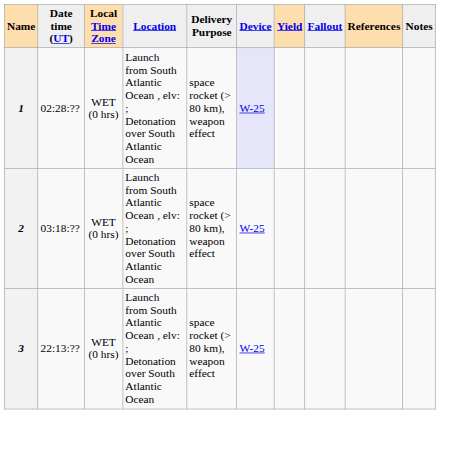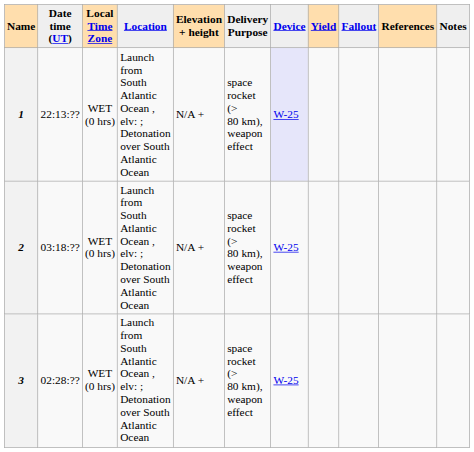 <table class="wikitable sortable">
 <tr>
 <th style="background:#ffdead;">Name </th>
 <th style="background:#efefef;">Date time (<a href='#'>UT</a>)</th>
 <th style="background:#ffdead;">Local <a href='#'>Time Zone</a></th>
 <th style="background:#efefef;"><a href='#'>Location</a></th>
+<th style="background:#ffdead;">Elevation + height </th>
 <th style="background:#efefef;">Delivery <br>Purpose </th>
 <th style="background:#efefef;"><a href='#'>Device</a></th>
 <th style="background:#ffdead;"><a href='#'>Yield</a></th>
 <th style="background:#efefef;" class="unsortable"><a href='#'>Fallout</a></th>
 <th style="background:#ffdead;" class="unsortable">References</th>
 <th style="background:#efefef;" class="unsortable">Notes</th>
 </tr>
 <tr>
 <th><em>1</em></th>
-<td> 02:28:??</td>
+<td> 22:13:??</td>
 <td style="text-align:center;">WET (0 hrs)<br></td>
 <td>Launch from South Atlantic Ocean , elv: ;<br>Detonation over South Atlantic Ocean </td>
+<td>N/A + </td>
 <td>space rocket (> 80 km),<br>weapon effect</td>
 <td style="background: lavender;"><a href='#'>W-25</a></td>
 <td style="text-align:center;"></td>
 <td></td>
 <td></td>
 <td></td>
 </tr>
 <tr>
 <th><em>2</em></th>
 <td> 03:18:??</td>
 <td style="text-align:center;">WET (0 hrs)<br></td>
 <td>Launch from South Atlantic Ocean , elv: ;<br>Detonation over South Atlantic Ocean </td>
+<td>N/A + </td>
 <td>space rocket (> 80 km),<br>weapon effect</td>
 <td><a href='#'>W-25</a></td>
 <td style="text-align:center;"></td>
 <td></td>
 <td></td>
 <td></td>
 </tr>
 <tr>
 <th><em>3</em></th>
-<td> 22:13:??</td>
+<td> 02:28:??</td>
 <td style="text-align:center;">WET (0 hrs)<br></td>
 <td>Launch from South Atlantic Ocean , elv: ;<br>Detonation over South Atlantic Ocean </td>
+<td>N/A + </td>
 <td>space rocket (> 80 km),<br>weapon effect</td>
 <td><a href='#'>W-25</a></td>
 <td style="text-align:center;"></td>
 <td></td>
 <td></td>
 <td></td>
 </tr>
 </table>
